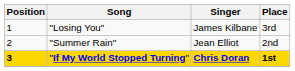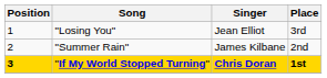 <table class="wikitable">
 <tr>
 <th>Position</th>
 <th>Song</th>
 <th>Singer</th>
 <th>Place</th>
 </tr>
 <tr>
 <td>1</td>
 <td>"Losing You"</td>
-<td>James Kilbane</td>
+<td>Jean Elliot</td>
 <td>3rd</td>
 </tr>
 <tr>
 <td>2</td>
 <td>"Summer Rain"</td>
-<td>Jean Elliot</td>
+<td>James Kilbane</td>
 <td>2nd</td>
 </tr>
 <tr bgcolor="gold">
 <td><strong>3</strong></td>
 <td>"<strong><a href='#'>If My World Stopped Turning</a></strong>"</td>
 <td><strong><a href='#'>Chris Doran</a></strong></td>
 <td><strong>1st</strong></td>
 </tr>
 <tr>
 </tr>
 </table>
